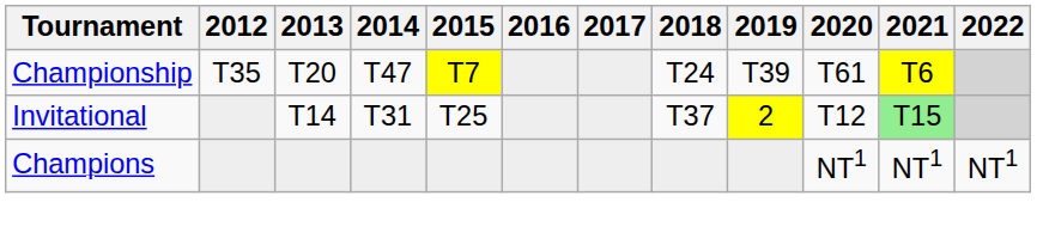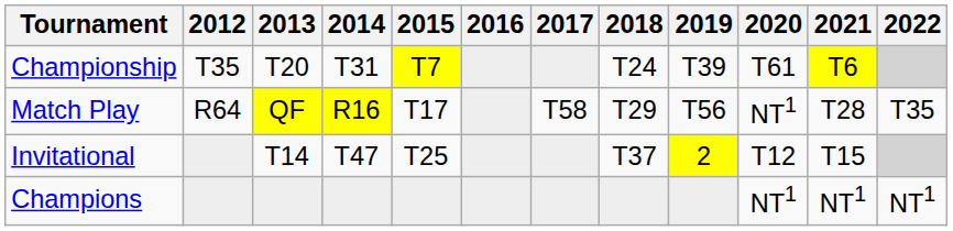 <table class="wikitable" style="text-align:center;">
 <tr>
 <th>Tournament</th>
 <th>2012</th>
 <th>2013</th>
 <th>2014</th>
 <th>2015</th>
 <th>2016</th>
 <th>2017</th>
 <th>2018</th>
 <th>2019</th>
 <th>2020</th>
 <th>2021</th>
 <th>2022</th>
 </tr>
 <tr>
 <td align="left"><a href='#'>Championship</a></td>
 <td>T35</td>
 <td>T20</td>
-<td>T47</td>
+<td>T31</td>
 <td style="background:yellow;">T7</td>
 <td style="background:#eeeeee;"></td>
 <td style="background:#eeeeee;"></td>
 <td>T24</td>
 <td>T39</td>
 <td>T61</td>
 <td style="background:yellow;">T6</td>
 <td colspan=1 style="background:#D3D3D3;"></td>
 </tr>
 <tr>
+<td align="left"><a href='#'>Match Play</a></td>
+<td>R64</td>
+<td style="background:yellow;">QF</td>
+<td style="background:yellow;">R16</td>
+<td>T17</td>
+<td style="background:#eeeeee;"></td>
+<td>T58</td>
+<td>T29</td>
+<td>T56</td>
+<td>NT<sup>1</sup></td>
+<td>T28</td>
+<td>T35</td>
+</tr>
+<tr>
 <td align="left"><a href='#'>Invitational</a></td>
 <td style="background:#eeeeee;"></td>
 <td>T14</td>
-<td>T31</td>
+<td>T47</td>
 <td>T25</td>
 <td style="background:#eeeeee;"></td>
 <td style="background:#eeeeee;"></td>
 <td>T37</td>
 <td style="background:yellow;">2</td>
 <td>T12</td>
-<td style="background: lightgreen;">T15</td>
+<td>T15</td>
 <td colspan=1 style="background:#D3D3D3;"></td>
 </tr>
 <tr>
 <td align="left"><a href='#'>Champions</a></td>
 <td style="background:#eeeeee;"></td>
 <td style="background:#eeeeee;"></td>
 <td style="background:#eeeeee;"></td>
 <td style="background:#eeeeee;"></td>
 <td style="background:#eeeeee;"></td>
 <td style="background:#eeeeee;"></td>
 <td style="background:#eeeeee;"></td>
 <td style="background:#eeeeee;"></td>
 <td>NT<sup>1</sup></td>
 <td>NT<sup>1</sup></td>
 <td>NT<sup>1</sup></td>
 </tr>
 </table>
